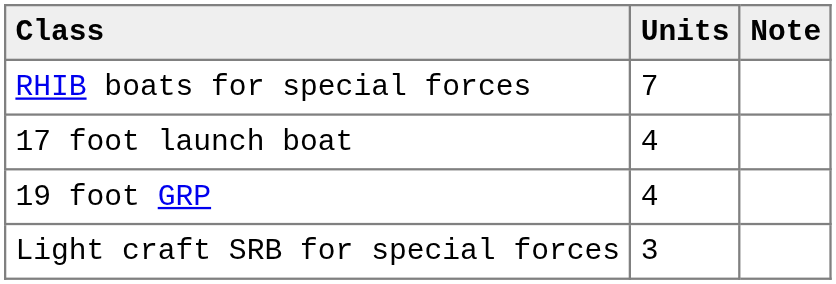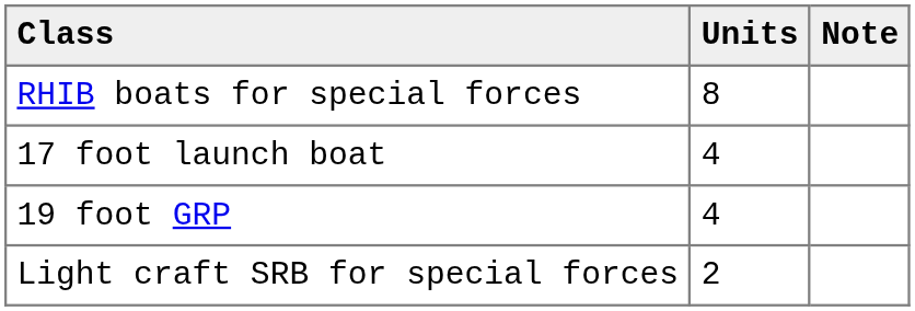 <table border="1" cellpadding="4" cellspacing="0" style="text-align:left; border-collapse:collapse;">
 <tr bgcolor=#efefef>
 <td><strong>Class</strong></td>
 <td><strong>Units</strong></td>
 <td><strong>Note</strong></td>
 </tr>
 <tr>
 <td><a href='#'>RHIB</a> boats for special forces</td>
-<td>7</td>
+<td>8</td>
 <td></td>
 </tr>
 <tr>
 <td>17 foot launch boat</td>
 <td>4</td>
 <td></td>
 </tr>
 <tr>
 <td>19 foot <a href='#'>GRP</a></td>
 <td>4</td>
 <td></td>
 </tr>
 <tr>
 <td>Light craft SRB for special forces</td>
-<td>3</td>
+<td>2</td>
 <td></td>
 </tr>
 </table>
